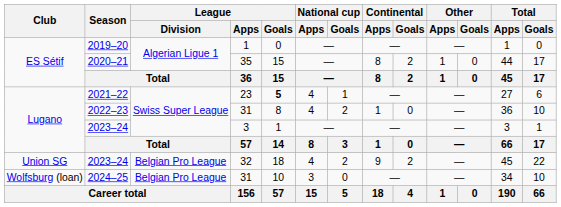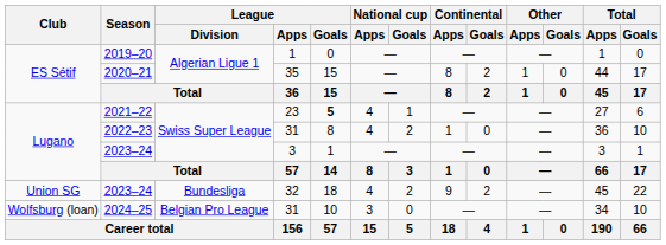 <table class="wikitable" style="text-align:center">
 <tr>
 <th rowspan="2">Club</th>
 <th rowspan="2">Season</th>
 <th colspan="3">League</th>
 <th colspan="2">National cup</th>
 <th colspan="2">Continental</th>
 <th colspan="2">Other</th>
 <th colspan="2">Total</th>
 </tr>
 <tr>
 <th>Division</th>
 <th>Apps</th>
 <th>Goals</th>
 <th>Apps</th>
 <th>Goals</th>
 <th>Apps</th>
 <th>Goals</th>
 <th>Apps</th>
 <th>Goals</th>
 <th>Apps</th>
 <th>Goals</th>
 </tr>
 <tr>
 <td rowspan="3"><a href='#'>ES Sétif</a></td>
 <td><a href='#'>2019–20</a></td>
 <td rowspan="2"><a href='#'>Algerian Ligue 1</a></td>
 <td>1</td>
 <td>0</td>
 <td colspan="2">—</td>
 <td colspan="2">—</td>
 <td colspan="2">—</td>
 <td>1</td>
 <td>0</td>
 </tr>
 <tr>
 <td><a href='#'>2020–21</a></td>
 <td>35</td>
 <td>15</td>
 <td colspan="2">—</td>
 <td>8</td>
 <td>2</td>
 <td>1</td>
 <td>0</td>
 <td>44</td>
 <td>17</td>
 </tr>
 <tr>
 <th colspan="2">Total</th>
 <th>36</th>
 <th>15</th>
 <th colspan="2">—</th>
 <th>8</th>
 <th>2</th>
 <th>1</th>
 <th>0</th>
 <th>45</th>
 <th>17</th>
 </tr>
 <tr>
 <td rowspan="4"><a href='#'>Lugano</a></td>
 <td><a href='#'>2021–22</a></td>
 <td rowspan="3"><a href='#'>Swiss Super League</a></td>
 <td>23</td>
 <td><strong>5</strong></td>
 <td>4</td>
 <td>1</td>
 <td colspan="2">—</td>
 <td colspan="2">—</td>
 <td>27</td>
 <td>6</td>
 </tr>
 <tr>
 <td><a href='#'>2022–23</a></td>
 <td>31</td>
 <td>8</td>
 <td>4</td>
 <td>2</td>
 <td>1</td>
 <td>0</td>
 <td colspan="2">—</td>
 <td>36</td>
 <td>10</td>
 </tr>
 <tr>
 <td><a href='#'>2023–24</a></td>
 <td>3</td>
 <td>1</td>
 <td colspan="2">—</td>
 <td colspan="2">—</td>
 <td colspan="2">—</td>
 <td>3</td>
 <td>1</td>
 </tr>
 <tr>
 <th colspan="2">Total</th>
 <th>57</th>
 <th>14</th>
 <th>8</th>
 <th>3</th>
 <th>1</th>
 <th>0</th>
 <th colspan="2">—</th>
 <th>66</th>
 <th>17</th>
 </tr>
 <tr>
 <td><a href='#'>Union SG</a></td>
 <td><a href='#'>2023–24</a></td>
-<td><a href='#'>Belgian Pro League</a></td>
+<td><a href='#'>Bundesliga</a></td>
 <td>32</td>
 <td>18</td>
 <td>4</td>
 <td>2</td>
 <td>9</td>
 <td>2</td>
 <td colspan="2">—</td>
 <td>45</td>
 <td>22</td>
 </tr>
 <tr>
 <td><a href='#'>Wolfsburg</a> (loan)</td>
 <td><a href='#'>2024–25</a></td>
 <td><a href='#'>Belgian Pro League</a></td>
 <td>31</td>
 <td>10</td>
 <td>3</td>
 <td>0</td>
 <td colspan="2">—</td>
 <td colspan="2">—</td>
 <td>34</td>
 <td>10</td>
 </tr>
 <tr>
 <th colspan="3">Career total</th>
 <th>156</th>
 <th>57</th>
 <th>15</th>
 <th>5</th>
 <th>18</th>
 <th>4</th>
 <th>1</th>
 <th>0</th>
 <th>190</th>
 <th>66</th>
 </tr>
 </table>
